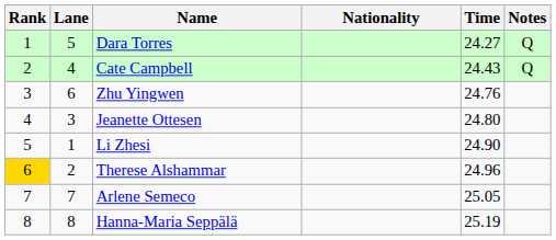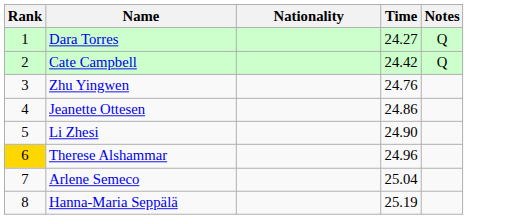 <table class="wikitable" style="text-align:center">
 <tr>
 <th>Rank</th>
-<th>Lane</th>
 <th width=200>Name</th>
 <th width=150>Nationality</th>
 <th>Time</th>
 <th>Notes</th>
 </tr>
 <tr bgcolor=ccffcc>
 <td>1</td>
-<td>5</td>
 <td align=left><a href='#'>Dara Torres</a></td>
 <td align=left></td>
 <td>24.27</td>
 <td>Q</td>
 </tr>
 <tr bgcolor=ccffcc>
 <td>2</td>
-<td>4</td>
 <td align=left><a href='#'>Cate Campbell</a></td>
 <td align=left></td>
-<td>24.43</td>
+<td>24.42</td>
 <td>Q</td>
 </tr>
 <tr>
 <td>3</td>
-<td>6</td>
 <td align=left><a href='#'>Zhu Yingwen</a></td>
 <td align=left></td>
 <td>24.76</td>
 <td></td>
 </tr>
 <tr>
 <td>4</td>
-<td>3</td>
 <td align=left><a href='#'>Jeanette Ottesen</a></td>
 <td align=left></td>
-<td>24.80</td>
+<td>24.86</td>
 <td></td>
 </tr>
 <tr>
 <td>5</td>
-<td>1</td>
 <td align=left><a href='#'>Li Zhesi</a></td>
 <td align=left></td>
 <td>24.90</td>
 <td></td>
 </tr>
 <tr>
 <td style="background: gold;">6</td>
-<td>2</td>
 <td align=left><a href='#'>Therese Alshammar</a></td>
 <td align=left></td>
 <td>24.96</td>
 <td></td>
 </tr>
 <tr>
 <td>7</td>
-<td>7</td>
 <td align=left><a href='#'>Arlene Semeco</a></td>
 <td align=left></td>
-<td>25.05</td>
+<td>25.04</td>
 <td></td>
 </tr>
 <tr>
-<td>8</td>
 <td>8</td>
 <td align=left><a href='#'>Hanna-Maria Seppälä</a></td>
 <td align=left></td>
 <td>25.19</td>
 <td></td>
 </tr>
 </table>
